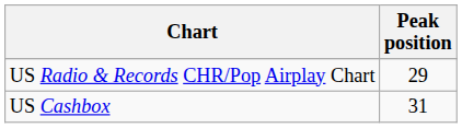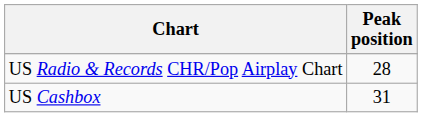 <table class="wikitable">
 <tr>
 <th>Chart</th>
 <th>Peak<br>position</th>
 </tr>
 <tr>
 </tr>
 <tr>
 <td>US <em><a href='#'>Radio & Records</a></em> <a href='#'>CHR/Pop</a> <a href='#'>Airplay</a> Chart</td>
-<td align="center">29</td>
+<td align="center">28</td>
 </tr>
 <tr>
 <td>US <em><a href='#'>Cashbox</a></em></td>
 <td style="text-align:center;">31</td>
 </tr>
 </table>
